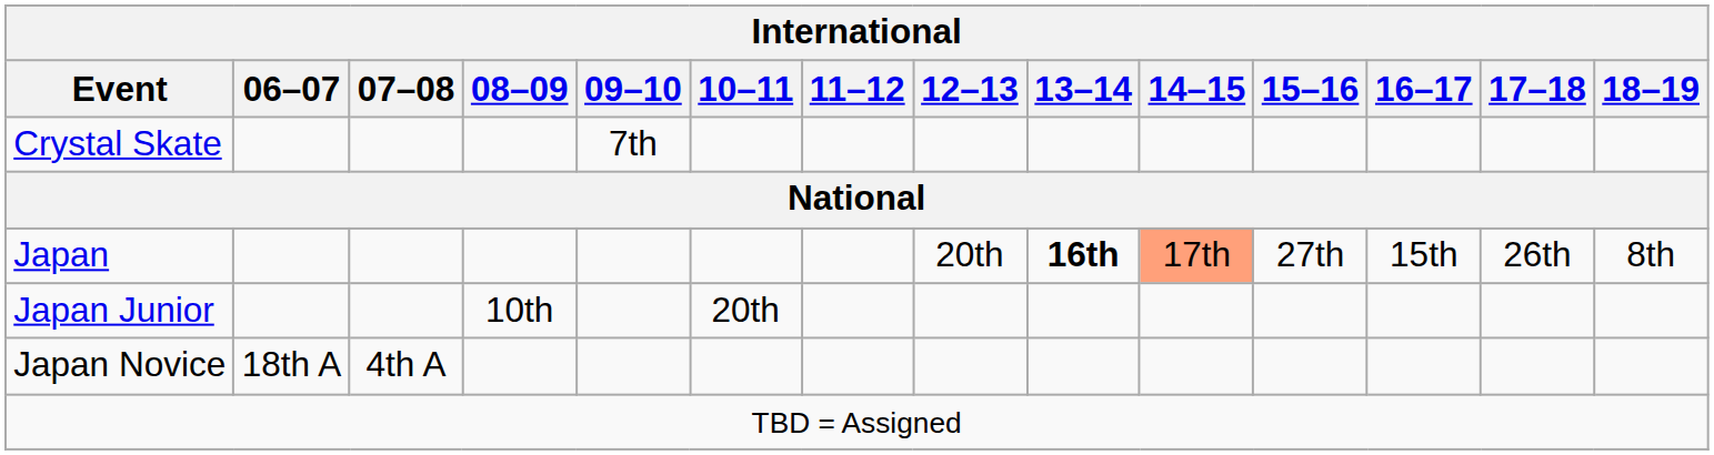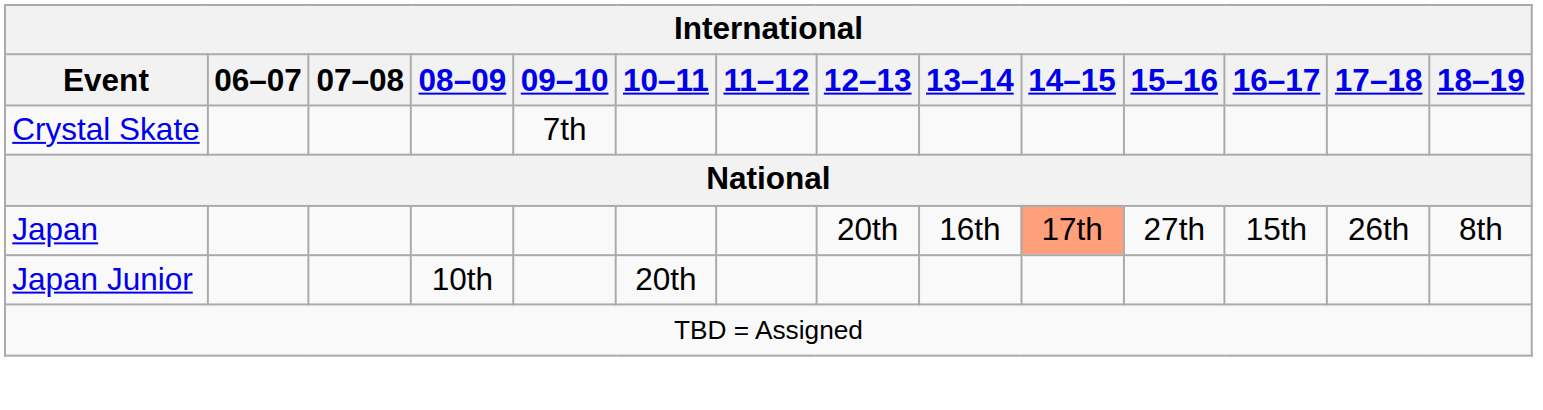 <table class="wikitable" style="text-align:center">
 <tr>
 <th colspan="14" align="center">International</th>
 </tr>
 <tr>
 <th>Event</th>
 <th>06–07</th>
 <th>07–08</th>
 <th><a href='#'>08–09</a></th>
 <th><a href='#'>09–10</a></th>
 <th><a href='#'>10–11</a></th>
 <th><a href='#'>11–12</a></th>
 <th><a href='#'>12–13</a></th>
 <th><a href='#'>13–14</a></th>
 <th><a href='#'>14–15</a></th>
 <th><a href='#'>15–16</a></th>
 <th><a href='#'>16–17</a></th>
 <th><a href='#'>17–18</a></th>
 <th><a href='#'>18–19</a></th>
 </tr>
 <tr>
 <td align="left"><a href='#'>Crystal Skate</a></td>
 <td></td>
 <td></td>
 <td></td>
 <td>7th</td>
 <td></td>
 <td></td>
 <td></td>
 <td></td>
 <td></td>
 <td></td>
 <td></td>
 <td></td>
 <td></td>
 </tr>
 <tr>
 <th colspan="14" align="center">National</th>
 </tr>
 <tr>
 <td align="left"><a href='#'>Japan</a></td>
 <td></td>
 <td></td>
 <td></td>
 <td></td>
 <td></td>
 <td></td>
 <td>20th</td>
-<td><strong>16th</strong></td>
+<td>16th</td>
 <td style="background: lightsalmon;">17th</td>
 <td>27th</td>
 <td>15th</td>
 <td>26th</td>
 <td>8th</td>
 </tr>
 <tr>
 <td align="left"><a href='#'>Japan Junior</a></td>
 <td></td>
 <td></td>
 <td>10th</td>
 <td></td>
 <td>20th</td>
 <td></td>
 <td></td>
 <td></td>
 <td></td>
 <td></td>
 <td></td>
 <td></td>
 <td></td>
 </tr>
 <tr>
-<td align="left">Japan Novice</td>
-<td>18th A</td>
-<td>4th A</td>
-<td></td>
-<td></td>
-<td></td>
-<td></td>
-<td></td>
-<td></td>
-<td></td>
-<td></td>
-<td></td>
-<td></td>
-<td></td>
-</tr>
-<tr>
 <td colspan="14" align="center"><small> TBD = Assigned </small></td>
 </tr>
 </table>
